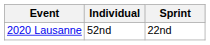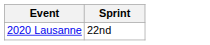 <table class="wikitable plainrowheaders" style="background:#fff; font-size:86%; line-height:16px; border:gray solid 1px; border-collapse:collapse;">
 <tr style="background:#ccc; text-align:center;">
 <th>Event</th>
-<th style="width:70px;">Individual</th>
 <th style="width:70px;">Sprint</th>
 </tr>
 <tr>
 <td align=left> <a href='#'>2020 Lausanne</a></td>
-<td>52nd</td>
 <td>22nd</td>
 </tr>
 </table>
